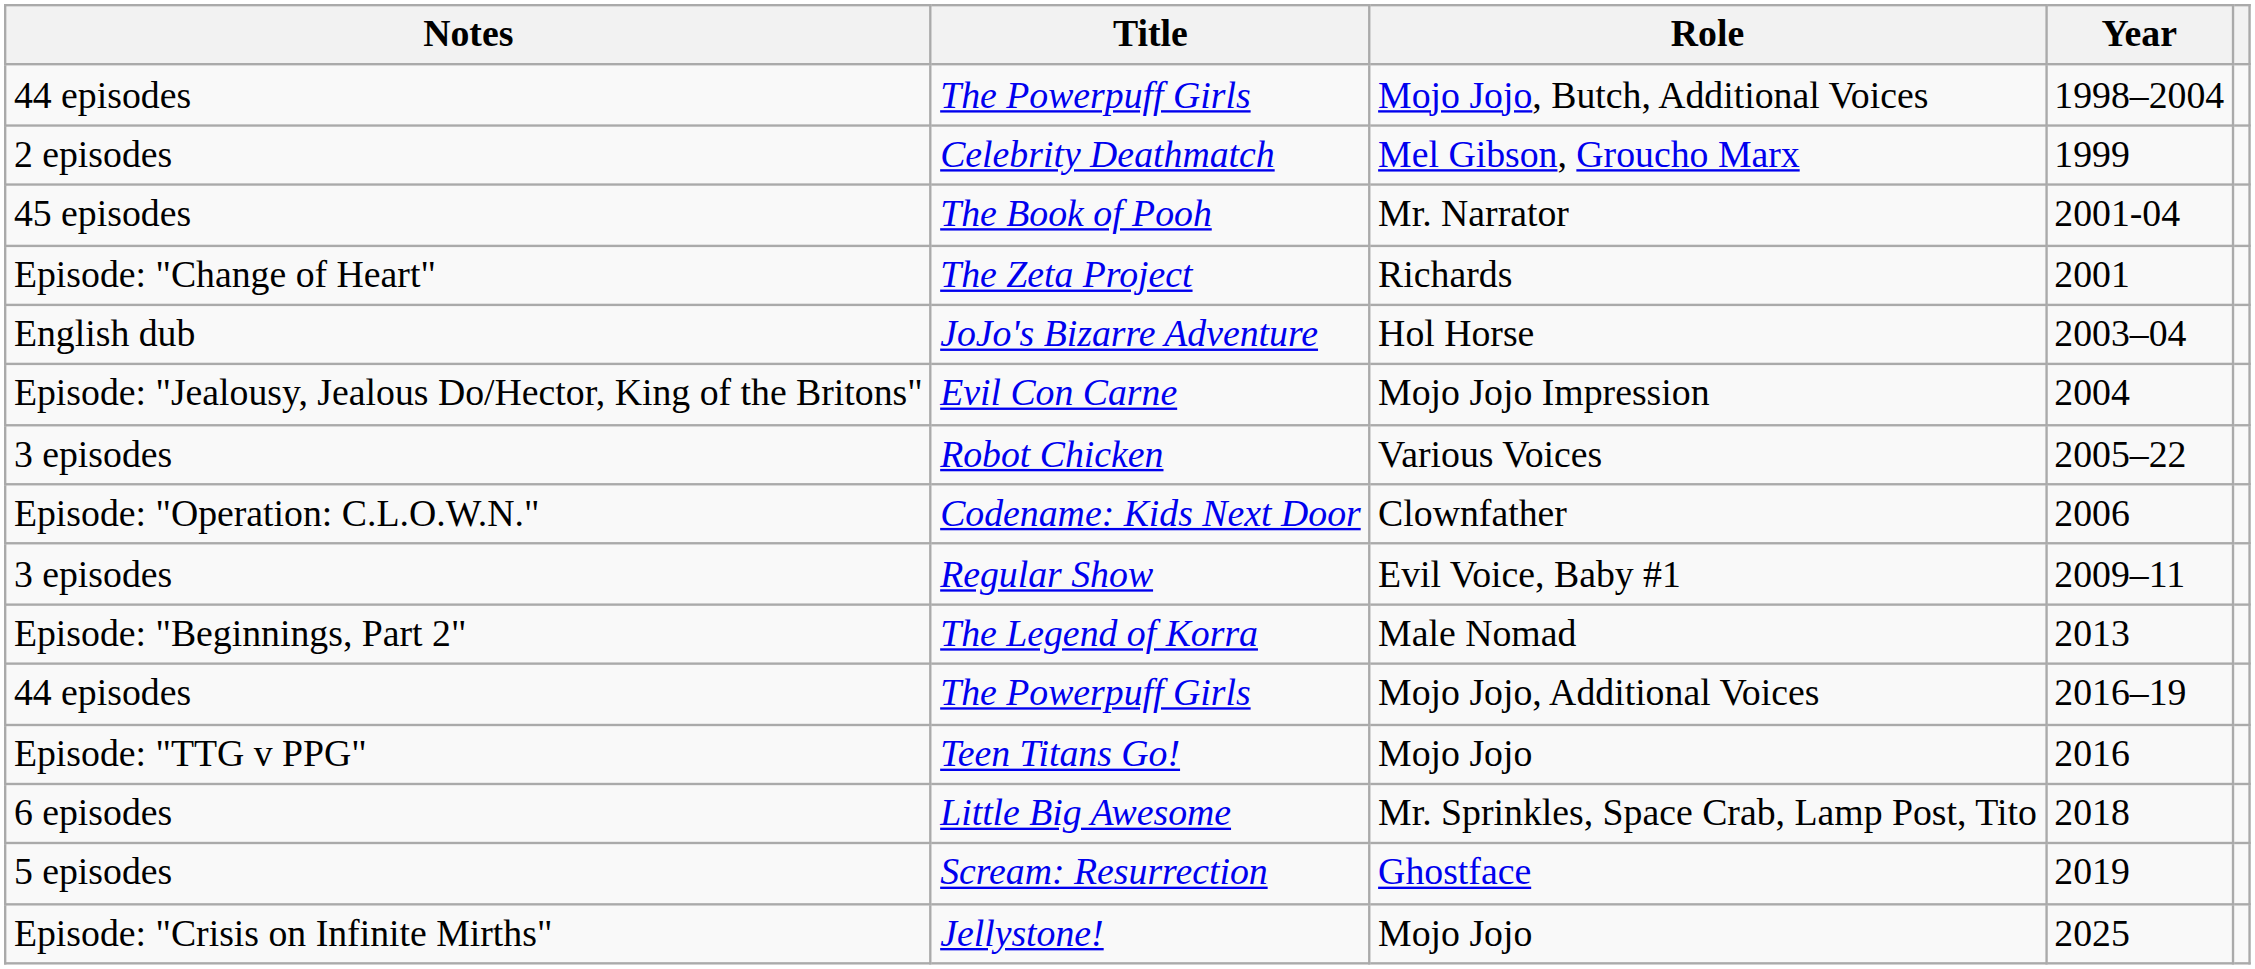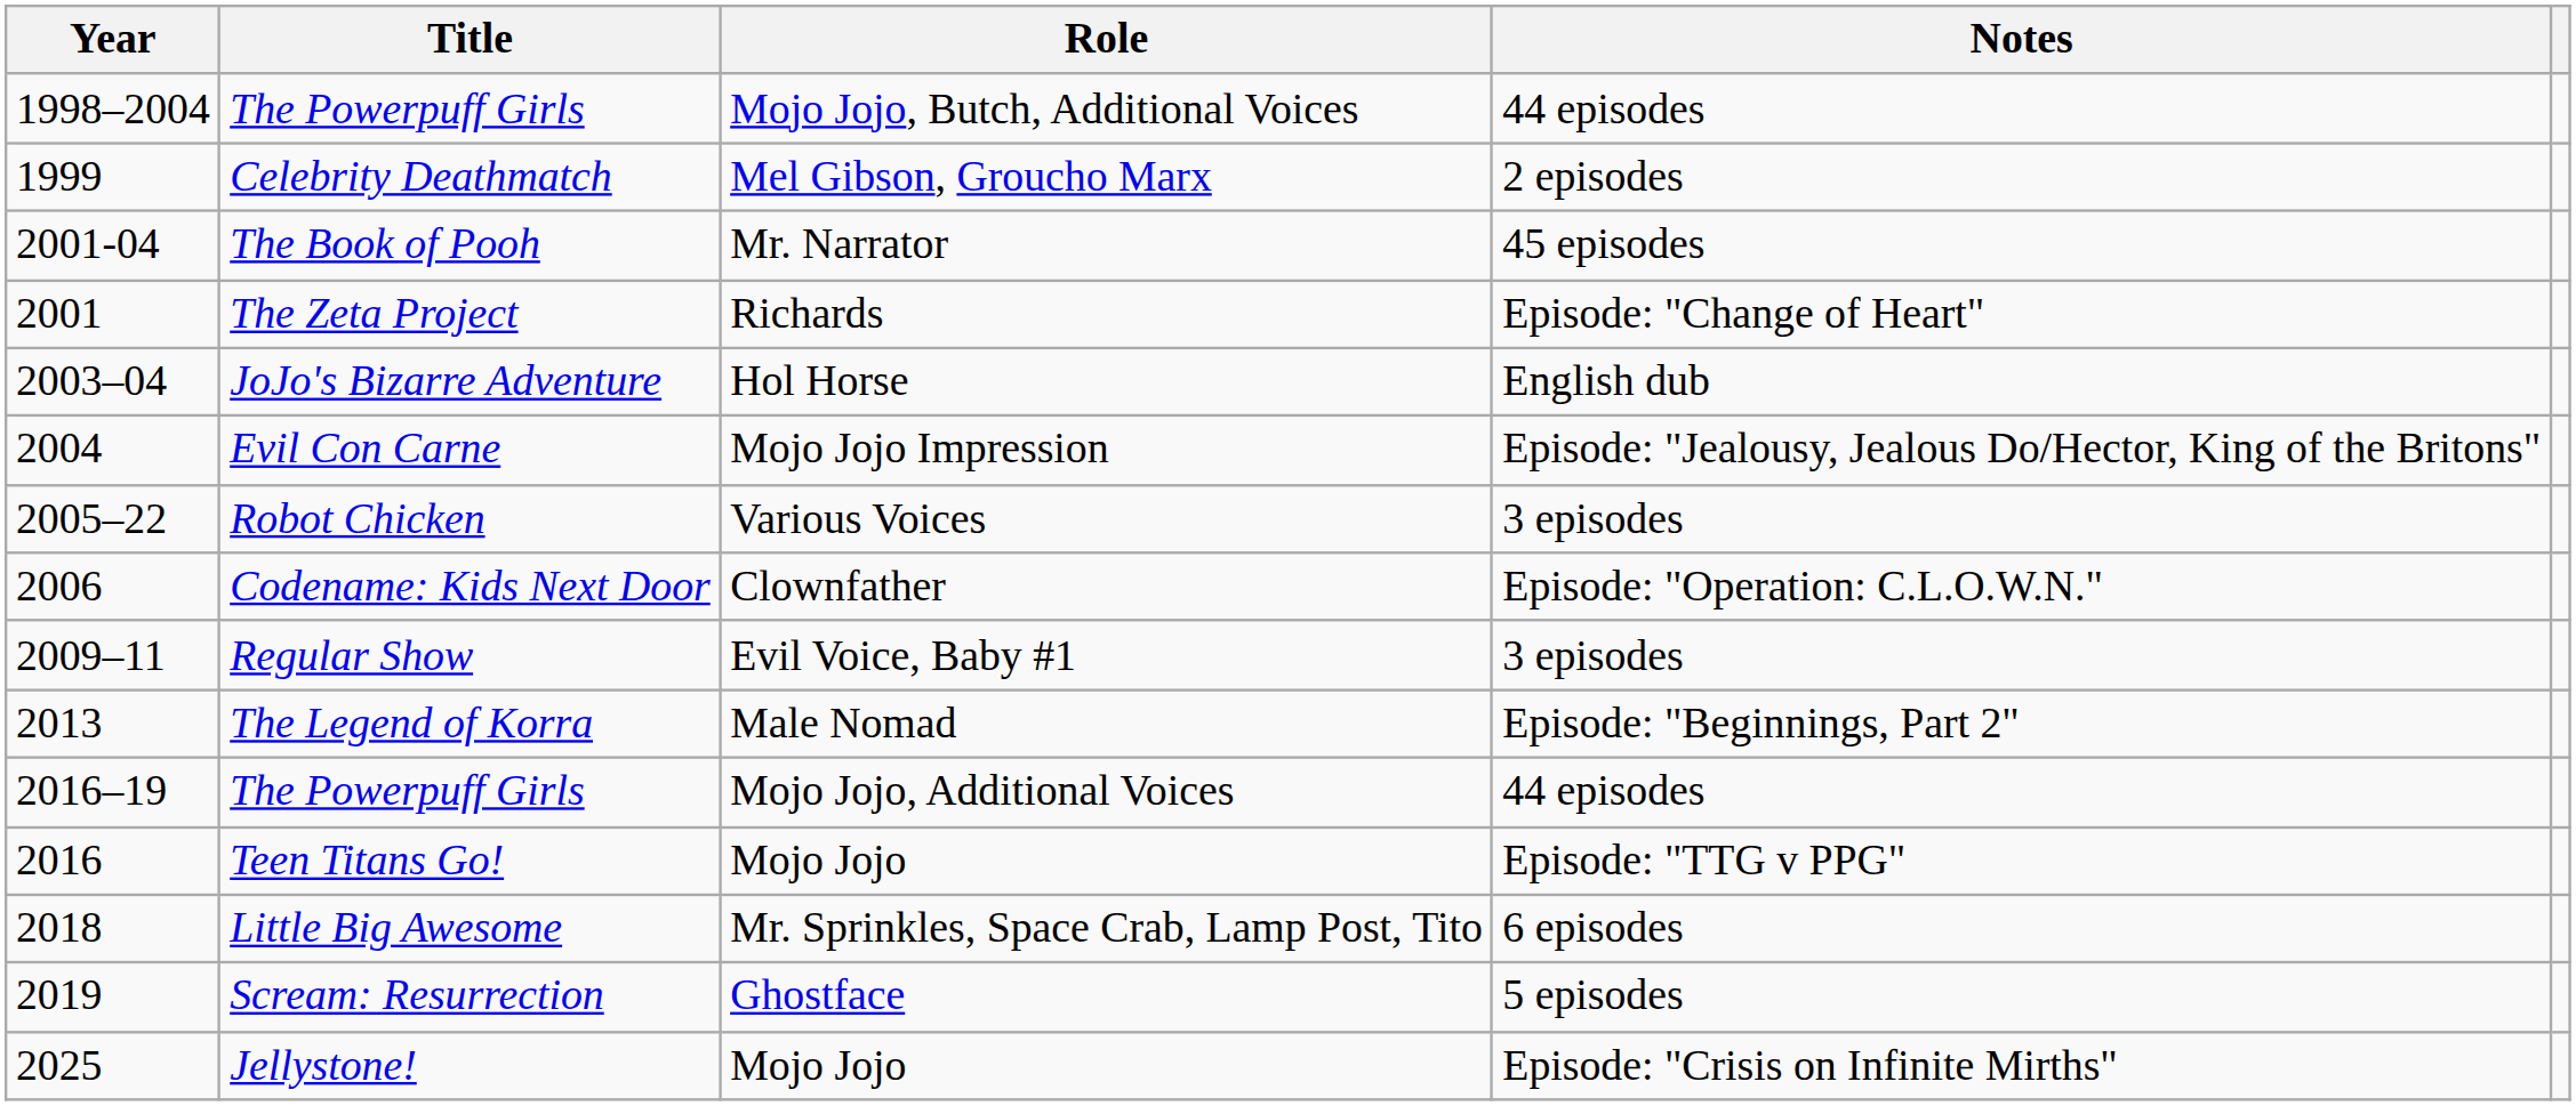 <table class="wikitable sortable">
 <tr>
-<th class="unsortable">Notes</th>
+<th>Year</th>
 <th>Title</th>
 <th>Role</th>
-<th>Year</th>
+<th class="unsortable">Notes</th>
 <th scope="col" class="unsortable"></th>
 </tr>
 <tr>
-<td>44 episodes</td>
+<td>1998–2004</td>
 <td><em><a href='#'>The Powerpuff Girls</a></em></td>
 <td><a href='#'>Mojo Jojo</a>, Butch, Additional Voices</td>
-<td>1998–2004</td>
+<td>44 episodes</td>
 <td></td>
 </tr>
 <tr>
-<td>2 episodes</td>
+<td>1999</td>
 <td><em><a href='#'>Celebrity Deathmatch</a></em></td>
 <td><a href='#'>Mel Gibson</a>, <a href='#'>Groucho Marx</a></td>
-<td>1999</td>
+<td>2 episodes</td>
 <td></td>
 </tr>
 <tr>
-<td>45 episodes</td>
+<td>2001-04</td>
 <td><em><a href='#'>The Book of Pooh</a></em></td>
 <td>Mr. Narrator</td>
-<td>2001-04</td>
+<td>45 episodes</td>
 <td></td>
 </tr>
 <tr>
-<td>Episode: "Change of Heart"</td>
+<td>2001</td>
 <td><em><a href='#'>The Zeta Project</a></em></td>
 <td>Richards</td>
-<td>2001</td>
+<td>Episode: "Change of Heart"</td>
 <td></td>
 </tr>
 <tr>
-<td>English dub</td>
+<td>2003–04</td>
 <td><em><a href='#'>JoJo's Bizarre Adventure</a></em></td>
 <td>Hol Horse</td>
-<td>2003–04</td>
+<td>English dub</td>
 <td></td>
 </tr>
 <tr>
-<td>Episode: "Jealousy, Jealous Do/Hector, King of the Britons"</td>
+<td>2004</td>
 <td><em><a href='#'>Evil Con Carne</a></em></td>
 <td>Mojo Jojo Impression</td>
-<td>2004</td>
+<td>Episode: "Jealousy, Jealous Do/Hector, King of the Britons"</td>
 <td></td>
 </tr>
 <tr>
-<td>3 episodes</td>
+<td>2005–22</td>
 <td><em><a href='#'>Robot Chicken</a></em></td>
 <td>Various Voices</td>
-<td>2005–22</td>
+<td>3 episodes</td>
 <td></td>
 </tr>
 <tr>
-<td>Episode: "Operation: C.L.O.W.N."</td>
+<td>2006</td>
 <td><em><a href='#'>Codename: Kids Next Door</a></em></td>
 <td>Clownfather</td>
-<td>2006</td>
+<td>Episode: "Operation: C.L.O.W.N."</td>
 <td></td>
 </tr>
 <tr>
-<td>3 episodes</td>
+<td>2009–11</td>
 <td><em><a href='#'>Regular Show</a></em></td>
 <td>Evil Voice, Baby #1</td>
-<td>2009–11</td>
+<td>3 episodes</td>
 <td></td>
 </tr>
 <tr>
-<td>Episode: "Beginnings, Part 2"</td>
+<td>2013</td>
 <td><em><a href='#'>The Legend of Korra</a></em></td>
 <td>Male Nomad</td>
-<td>2013</td>
+<td>Episode: "Beginnings, Part 2"</td>
 <td></td>
 </tr>
 <tr>
-<td>44 episodes</td>
+<td>2016–19</td>
 <td><em><a href='#'>The Powerpuff Girls</a></em></td>
 <td>Mojo Jojo, Additional Voices</td>
-<td>2016–19</td>
+<td>44 episodes</td>
 <td></td>
 </tr>
 <tr>
-<td>Episode: "TTG v PPG"</td>
+<td>2016</td>
 <td><em><a href='#'>Teen Titans Go!</a></em></td>
 <td>Mojo Jojo</td>
-<td>2016</td>
+<td>Episode: "TTG v PPG"</td>
 <td></td>
 </tr>
 <tr>
-<td>6 episodes</td>
+<td>2018</td>
 <td><em><a href='#'>Little Big Awesome</a></em></td>
 <td>Mr. Sprinkles, Space Crab, Lamp Post, Tito</td>
-<td>2018</td>
+<td>6 episodes</td>
 <td></td>
 </tr>
 <tr>
-<td>5 episodes</td>
+<td>2019</td>
 <td><em><a href='#'>Scream: Resurrection</a></em></td>
 <td><a href='#'>Ghostface</a></td>
-<td>2019</td>
+<td>5 episodes</td>
 <td></td>
 </tr>
 <tr>
-<td>Episode: "Crisis on Infinite Mirths"</td>
+<td>2025</td>
 <td><em><a href='#'>Jellystone!</a></em></td>
 <td>Mojo Jojo</td>
-<td>2025</td>
+<td>Episode: "Crisis on Infinite Mirths"</td>
 <td></td>
 </tr>
 </table>
